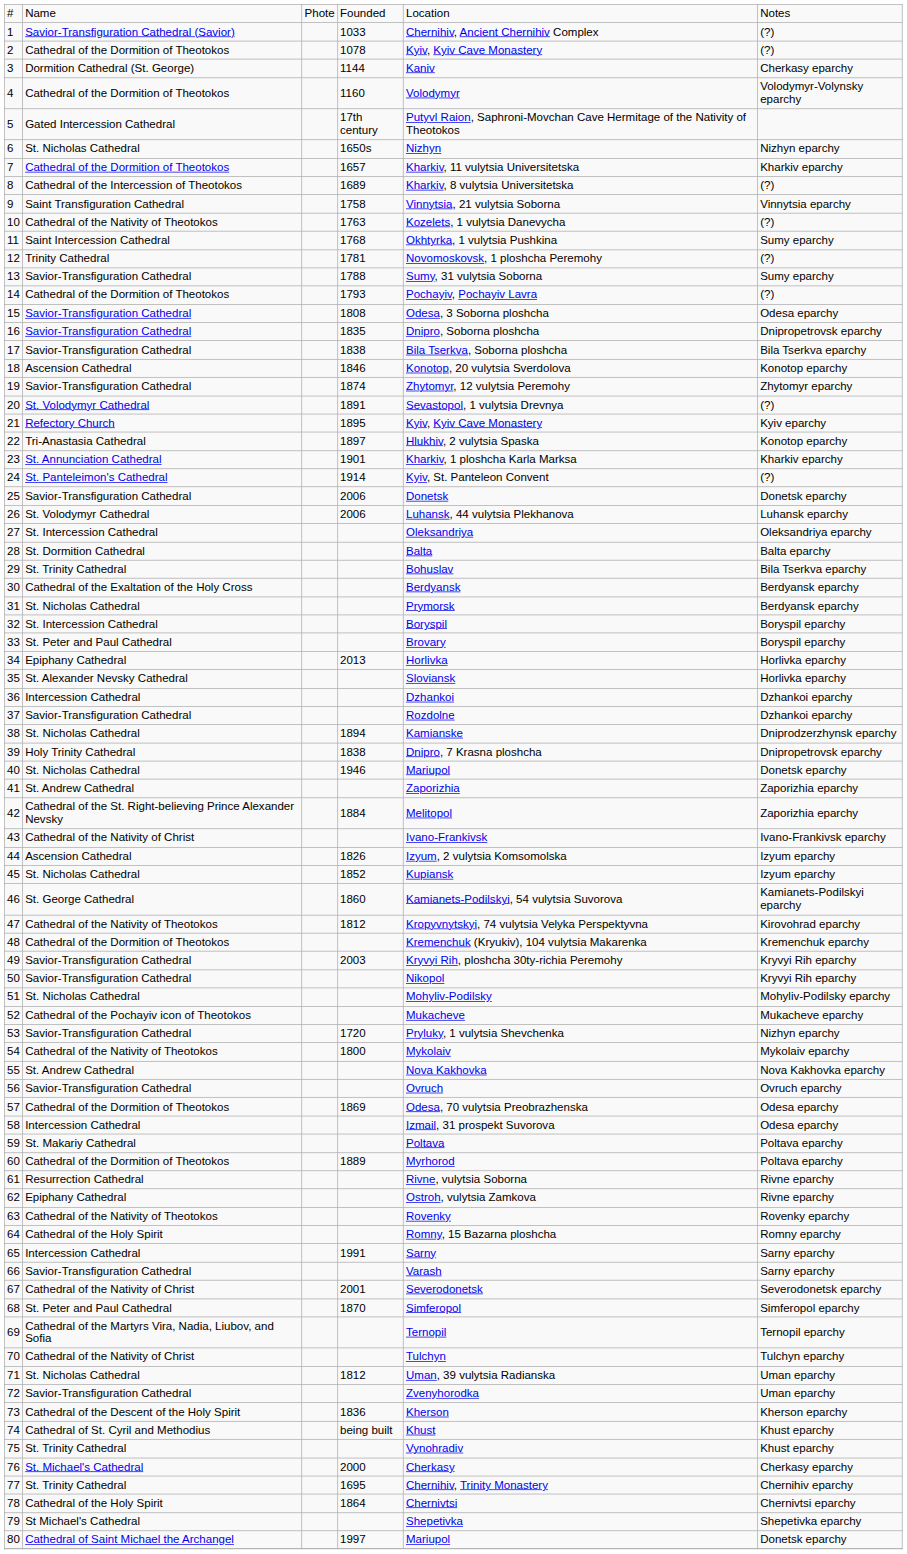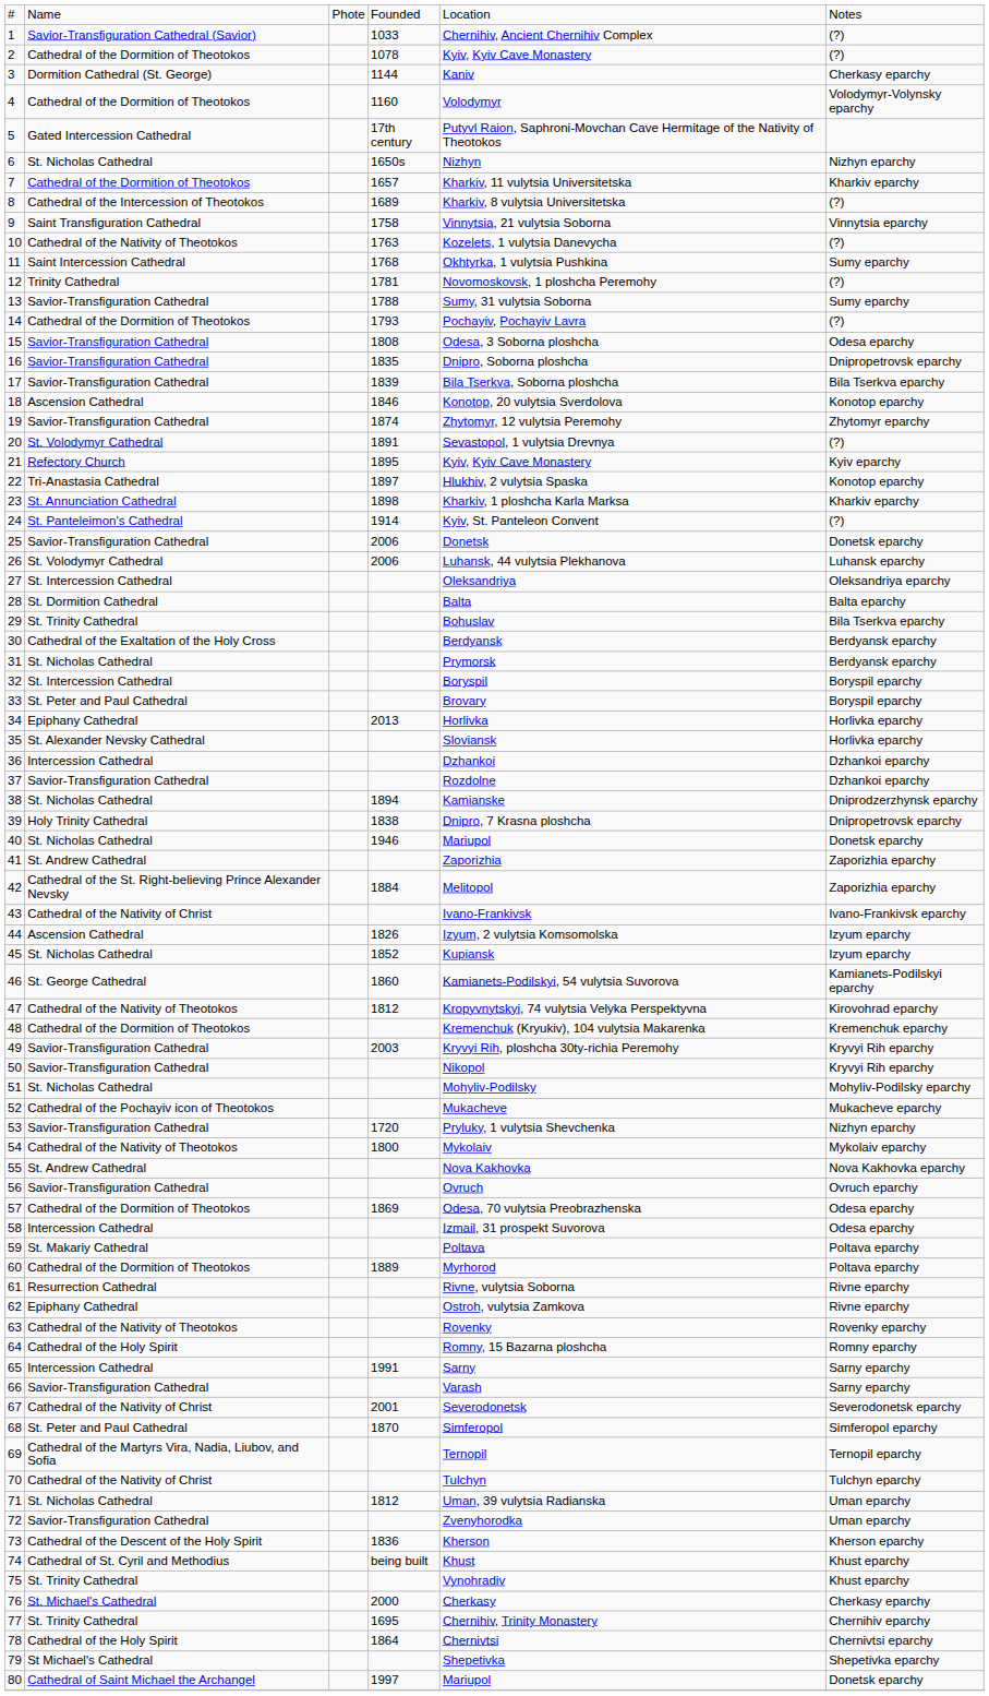 <table class="wikitable">
 <tr>
 <td>#</td>
 <td>Name</td>
 <td>Phote</td>
 <td>Founded</td>
 <td>Location</td>
 <td>Notes</td>
 </tr>
 <tr>
 <td>1</td>
 <td><a href='#'>Savior-Transfiguration Cathedral (Savior)</a></td>
 <td></td>
 <td>1033</td>
 <td><a href='#'>Chernihiv</a>, <a href='#'>Ancient Chernihiv</a> Complex</td>
 <td>(?)</td>
 </tr>
 <tr>
 <td>2</td>
 <td>Cathedral of the Dormition of Theotokos</td>
 <td></td>
 <td>1078</td>
 <td><a href='#'>Kyiv</a>, <a href='#'>Kyiv Cave Monastery</a></td>
 <td>(?)</td>
 </tr>
 <tr>
 <td>3</td>
 <td>Dormition Cathedral (St. George)</td>
 <td></td>
 <td>1144</td>
 <td><a href='#'>Kaniv</a></td>
 <td>Cherkasy eparchy</td>
 </tr>
 <tr>
 <td>4</td>
 <td>Cathedral of the Dormition of Theotokos</td>
 <td></td>
 <td>1160</td>
 <td><a href='#'>Volodymyr</a></td>
 <td>Volodymyr-Volynsky eparchy</td>
 </tr>
 <tr>
 <td>5</td>
 <td>Gated Intercession Cathedral</td>
 <td></td>
 <td>17th century</td>
 <td><a href='#'>Putyvl Raion</a>, Saphroni-Movchan Cave Hermitage of the Nativity of Theotokos</td>
 <td></td>
 </tr>
 <tr>
 <td>6</td>
 <td>St. Nicholas Cathedral</td>
 <td></td>
 <td>1650s</td>
 <td><a href='#'>Nizhyn</a></td>
 <td>Nizhyn eparchy</td>
 </tr>
 <tr>
 <td>7</td>
 <td><a href='#'>Cathedral of the Dormition of Theotokos</a></td>
 <td></td>
 <td>1657</td>
 <td><a href='#'>Kharkiv</a>, 11 vulytsia Universitetska</td>
 <td>Kharkiv eparchy</td>
 </tr>
 <tr>
 <td>8</td>
 <td>Cathedral of the Intercession of Theotokos</td>
 <td></td>
 <td>1689</td>
 <td><a href='#'>Kharkiv</a>, 8 vulytsia Universitetska</td>
 <td>(?)</td>
 </tr>
 <tr>
 <td>9</td>
 <td>Saint Transfiguration Cathedral</td>
 <td></td>
 <td>1758</td>
 <td><a href='#'>Vinnytsia</a>, 21 vulytsia Soborna</td>
 <td>Vinnytsia eparchy</td>
 </tr>
 <tr>
 <td>10</td>
 <td>Cathedral of the Nativity of Theotokos</td>
 <td></td>
 <td>1763</td>
 <td><a href='#'>Kozelets</a>, 1 vulytsia Danevycha</td>
 <td>(?)</td>
 </tr>
 <tr>
 <td>11</td>
 <td>Saint Intercession Cathedral</td>
 <td></td>
 <td>1768</td>
 <td><a href='#'>Okhtyrka</a>, 1 vulytsia Pushkina</td>
 <td>Sumy eparchy</td>
 </tr>
 <tr>
 <td>12</td>
 <td>Trinity Cathedral</td>
 <td></td>
 <td>1781</td>
 <td><a href='#'>Novomoskovsk</a>, 1 ploshcha Peremohy</td>
 <td>(?)</td>
 </tr>
 <tr>
 <td>13</td>
 <td>Savior-Transfiguration Cathedral</td>
 <td></td>
 <td>1788</td>
 <td><a href='#'>Sumy</a>, 31 vulytsia Soborna</td>
 <td>Sumy eparchy</td>
 </tr>
 <tr>
 <td>14</td>
 <td>Cathedral of the Dormition of Theotokos</td>
 <td></td>
 <td>1793</td>
 <td><a href='#'>Pochayiv</a>, <a href='#'>Pochayiv Lavra</a></td>
 <td>(?)</td>
 </tr>
 <tr>
 <td>15</td>
 <td><a href='#'>Savior-Transfiguration Cathedral</a></td>
 <td></td>
 <td>1808</td>
 <td><a href='#'>Odesa</a>, 3 Soborna ploshcha</td>
 <td>Odesa eparchy</td>
 </tr>
 <tr>
 <td>16</td>
 <td><a href='#'>Savior-Transfiguration Cathedral</a></td>
 <td></td>
 <td>1835</td>
 <td><a href='#'>Dnipro</a>, Soborna ploshcha</td>
 <td>Dnipropetrovsk eparchy</td>
 </tr>
 <tr>
 <td>17</td>
 <td>Savior-Transfiguration Cathedral</td>
 <td></td>
-<td>1838</td>
+<td>1839</td>
 <td><a href='#'>Bila Tserkva</a>, Soborna ploshcha</td>
 <td>Bila Tserkva eparchy</td>
 </tr>
 <tr>
 <td>18</td>
 <td>Ascension Cathedral</td>
 <td></td>
 <td>1846</td>
 <td><a href='#'>Konotop</a>, 20 vulytsia Sverdolova</td>
 <td>Konotop eparchy</td>
 </tr>
 <tr>
 <td>19</td>
 <td>Savior-Transfiguration Cathedral</td>
 <td></td>
 <td>1874</td>
 <td><a href='#'>Zhytomyr</a>, 12 vulytsia Peremohy</td>
 <td>Zhytomyr eparchy</td>
 </tr>
 <tr>
 <td>20</td>
 <td><a href='#'>St. Volodymyr Cathedral</a></td>
 <td></td>
 <td>1891</td>
 <td><a href='#'>Sevastopol</a>, 1 vulytsia Drevnya</td>
 <td>(?)</td>
 </tr>
 <tr>
 <td>21</td>
 <td><a href='#'>Refectory Church</a></td>
 <td></td>
 <td>1895</td>
 <td><a href='#'>Kyiv</a>, <a href='#'>Kyiv Cave Monastery</a></td>
 <td>Kyiv eparchy</td>
 </tr>
 <tr>
 <td>22</td>
 <td>Tri-Anastasia Cathedral</td>
 <td></td>
 <td>1897</td>
 <td><a href='#'>Hlukhiv</a>, 2 vulytsia Spaska</td>
 <td>Konotop eparchy</td>
 </tr>
 <tr>
 <td>23</td>
 <td><a href='#'>St. Annunciation Cathedral</a></td>
 <td></td>
-<td>1901</td>
+<td>1898</td>
 <td><a href='#'>Kharkiv</a>, 1 ploshcha Karla Marksa</td>
 <td>Kharkiv eparchy</td>
 </tr>
 <tr>
 <td>24</td>
 <td><a href='#'>St. Panteleimon's Cathedral</a></td>
 <td></td>
 <td>1914</td>
 <td><a href='#'>Kyiv</a>, St. Panteleon Convent</td>
 <td>(?)</td>
 </tr>
 <tr>
 <td>25</td>
 <td>Savior-Transfiguration Cathedral</td>
 <td></td>
 <td>2006</td>
 <td><a href='#'>Donetsk</a></td>
 <td>Donetsk eparchy</td>
 </tr>
 <tr>
 <td>26</td>
 <td>St. Volodymyr Cathedral</td>
 <td></td>
 <td>2006</td>
 <td><a href='#'>Luhansk</a>, 44 vulytsia Plekhanova</td>
 <td>Luhansk eparchy</td>
 </tr>
 <tr>
 <td>27</td>
 <td>St. Intercession Cathedral</td>
 <td></td>
 <td></td>
 <td><a href='#'>Oleksandriya</a></td>
 <td>Oleksandriya eparchy</td>
 </tr>
 <tr>
 <td>28</td>
 <td>St. Dormition Cathedral</td>
 <td></td>
 <td></td>
 <td><a href='#'>Balta</a></td>
 <td>Balta eparchy</td>
 </tr>
 <tr>
 <td>29</td>
 <td>St. Trinity Cathedral</td>
 <td></td>
 <td></td>
 <td><a href='#'>Bohuslav</a></td>
 <td>Bila Tserkva eparchy</td>
 </tr>
 <tr>
 <td>30</td>
 <td>Cathedral of the Exaltation of the Holy Cross</td>
 <td></td>
 <td></td>
 <td><a href='#'>Berdyansk</a></td>
 <td>Berdyansk eparchy</td>
 </tr>
 <tr>
 <td>31</td>
 <td>St. Nicholas Cathedral</td>
 <td></td>
 <td></td>
 <td><a href='#'>Prymorsk</a></td>
 <td>Berdyansk eparchy</td>
 </tr>
 <tr>
 <td>32</td>
 <td>St. Intercession Cathedral</td>
 <td></td>
 <td></td>
 <td><a href='#'>Boryspil</a></td>
 <td>Boryspil eparchy</td>
 </tr>
 <tr>
 <td>33</td>
 <td>St. Peter and Paul Cathedral</td>
 <td></td>
 <td></td>
 <td><a href='#'>Brovary</a></td>
 <td>Boryspil eparchy</td>
 </tr>
 <tr>
 <td>34</td>
 <td>Epiphany Cathedral</td>
 <td></td>
 <td>2013</td>
 <td><a href='#'>Horlivka</a></td>
 <td>Horlivka eparchy</td>
 </tr>
 <tr>
 <td>35</td>
 <td>St. Alexander Nevsky Cathedral</td>
 <td></td>
 <td></td>
 <td><a href='#'>Sloviansk</a></td>
 <td>Horlivka eparchy</td>
 </tr>
 <tr>
 <td>36</td>
 <td>Intercession Cathedral</td>
 <td></td>
 <td></td>
 <td><a href='#'>Dzhankoi</a></td>
 <td>Dzhankoi eparchy</td>
 </tr>
 <tr>
 <td>37</td>
 <td>Savior-Transfiguration Cathedral</td>
 <td></td>
 <td></td>
 <td><a href='#'>Rozdolne</a></td>
 <td>Dzhankoi eparchy</td>
 </tr>
 <tr>
 <td>38</td>
 <td>St. Nicholas Cathedral</td>
 <td></td>
 <td>1894</td>
 <td><a href='#'>Kamianske</a></td>
 <td>Dniprodzerzhynsk eparchy</td>
 </tr>
 <tr>
 <td>39</td>
 <td>Holy Trinity Cathedral</td>
 <td></td>
 <td>1838</td>
 <td><a href='#'>Dnipro</a>, 7 Krasna ploshcha</td>
 <td>Dnipropetrovsk eparchy</td>
 </tr>
 <tr>
 <td>40</td>
 <td>St. Nicholas Cathedral</td>
 <td></td>
 <td>1946</td>
 <td><a href='#'>Mariupol</a></td>
 <td>Donetsk eparchy</td>
 </tr>
 <tr>
 <td>41</td>
 <td>St. Andrew Cathedral</td>
 <td></td>
 <td></td>
 <td><a href='#'>Zaporizhia</a></td>
 <td>Zaporizhia eparchy</td>
 </tr>
 <tr>
 <td>42</td>
 <td>Cathedral of the St. Right-believing Prince Alexander Nevsky</td>
 <td></td>
 <td>1884</td>
 <td><a href='#'>Melitopol</a></td>
 <td>Zaporizhia eparchy</td>
 </tr>
 <tr>
 <td>43</td>
 <td>Cathedral of the Nativity of Christ</td>
 <td></td>
 <td></td>
 <td><a href='#'>Ivano-Frankivsk</a></td>
 <td>Ivano-Frankivsk eparchy</td>
 </tr>
 <tr>
 <td>44</td>
 <td>Ascension Cathedral</td>
 <td></td>
 <td>1826</td>
 <td><a href='#'>Izyum</a>, 2 vulytsia Komsomolska</td>
 <td>Izyum eparchy</td>
 </tr>
 <tr>
 <td>45</td>
 <td>St. Nicholas Cathedral</td>
 <td></td>
 <td>1852</td>
 <td><a href='#'>Kupiansk</a></td>
 <td>Izyum eparchy</td>
 </tr>
 <tr>
 <td>46</td>
 <td>St. George Cathedral</td>
 <td></td>
 <td>1860</td>
 <td><a href='#'>Kamianets-Podilskyi</a>, 54 vulytsia Suvorova</td>
 <td>Kamianets-Podilskyi eparchy</td>
 </tr>
 <tr>
 <td>47</td>
 <td>Cathedral of the Nativity of Theotokos</td>
 <td></td>
 <td>1812</td>
 <td><a href='#'>Kropyvnytskyi</a>, 74 vulytsia Velyka Perspektyvna</td>
 <td>Kirovohrad eparchy</td>
 </tr>
 <tr>
 <td>48</td>
 <td>Cathedral of the Dormition of Theotokos</td>
 <td></td>
 <td></td>
 <td><a href='#'>Kremenchuk</a> (Kryukiv), 104 vulytsia Makarenka</td>
 <td>Kremenchuk eparchy</td>
 </tr>
 <tr>
 <td>49</td>
 <td>Savior-Transfiguration Cathedral</td>
 <td></td>
 <td>2003</td>
 <td><a href='#'>Kryvyi Rih</a>, ploshcha 30ty-richia Peremohy</td>
 <td>Kryvyi Rih eparchy</td>
 </tr>
 <tr>
 <td>50</td>
 <td>Savior-Transfiguration Cathedral</td>
 <td></td>
 <td></td>
 <td><a href='#'>Nikopol</a></td>
 <td>Kryvyi Rih eparchy</td>
 </tr>
 <tr>
 <td>51</td>
 <td>St. Nicholas Cathedral</td>
 <td></td>
 <td></td>
 <td><a href='#'>Mohyliv-Podilsky</a></td>
 <td>Mohyliv-Podilsky eparchy</td>
 </tr>
 <tr>
 <td>52</td>
 <td>Cathedral of the Pochayiv icon of Theotokos</td>
 <td></td>
 <td></td>
 <td><a href='#'>Mukacheve</a></td>
 <td>Mukacheve eparchy</td>
 </tr>
 <tr>
 <td>53</td>
 <td>Savior-Transfiguration Cathedral</td>
 <td></td>
 <td>1720</td>
 <td><a href='#'>Pryluky</a>, 1 vulytsia Shevchenka</td>
 <td>Nizhyn eparchy</td>
 </tr>
 <tr>
 <td>54</td>
 <td>Cathedral of the Nativity of Theotokos</td>
 <td></td>
 <td>1800</td>
 <td><a href='#'>Mykolaiv</a></td>
 <td>Mykolaiv eparchy</td>
 </tr>
 <tr>
 <td>55</td>
 <td>St. Andrew Cathedral</td>
 <td></td>
 <td></td>
 <td><a href='#'>Nova Kakhovka</a></td>
 <td>Nova Kakhovka eparchy</td>
 </tr>
 <tr>
 <td>56</td>
 <td>Savior-Transfiguration Cathedral</td>
 <td></td>
 <td></td>
 <td><a href='#'>Ovruch</a></td>
 <td>Ovruch eparchy</td>
 </tr>
 <tr>
 <td>57</td>
 <td>Cathedral of the Dormition of Theotokos</td>
 <td></td>
 <td>1869</td>
 <td><a href='#'>Odesa</a>, 70 vulytsia Preobrazhenska</td>
 <td>Odesa eparchy</td>
 </tr>
 <tr>
 <td>58</td>
 <td>Intercession Cathedral</td>
 <td></td>
 <td></td>
 <td><a href='#'>Izmail</a>, 31 prospekt Suvorova</td>
 <td>Odesa eparchy</td>
 </tr>
 <tr>
 <td>59</td>
 <td>St. Makariy Cathedral</td>
 <td></td>
 <td></td>
 <td><a href='#'>Poltava</a></td>
 <td>Poltava eparchy</td>
 </tr>
 <tr>
 <td>60</td>
 <td>Cathedral of the Dormition of Theotokos</td>
 <td></td>
 <td>1889</td>
 <td><a href='#'>Myrhorod</a></td>
 <td>Poltava eparchy</td>
 </tr>
 <tr>
 <td>61</td>
 <td>Resurrection Cathedral</td>
 <td></td>
 <td></td>
 <td><a href='#'>Rivne</a>, vulytsia Soborna</td>
 <td>Rivne eparchy</td>
 </tr>
 <tr>
 <td>62</td>
 <td>Epiphany Cathedral</td>
 <td></td>
 <td></td>
 <td><a href='#'>Ostroh</a>, vulytsia Zamkova</td>
 <td>Rivne eparchy</td>
 </tr>
 <tr>
 <td>63</td>
 <td>Cathedral of the Nativity of Theotokos</td>
 <td></td>
 <td></td>
 <td><a href='#'>Rovenky</a></td>
 <td>Rovenky eparchy</td>
 </tr>
 <tr>
 <td>64</td>
 <td>Cathedral of the Holy Spirit</td>
 <td></td>
 <td></td>
 <td><a href='#'>Romny</a>, 15 Bazarna ploshcha</td>
 <td>Romny eparchy</td>
 </tr>
 <tr>
 <td>65</td>
 <td>Intercession Cathedral</td>
 <td></td>
 <td>1991</td>
 <td><a href='#'>Sarny</a></td>
 <td>Sarny eparchy</td>
 </tr>
 <tr>
 <td>66</td>
 <td>Savior-Transfiguration Cathedral</td>
 <td></td>
 <td></td>
 <td><a href='#'>Varash</a></td>
 <td>Sarny eparchy</td>
 </tr>
 <tr>
 <td>67</td>
 <td>Cathedral of the Nativity of Christ</td>
 <td></td>
 <td>2001</td>
 <td><a href='#'>Severodonetsk</a></td>
 <td>Severodonetsk eparchy</td>
 </tr>
 <tr>
 <td>68</td>
 <td>St. Peter and Paul Cathedral</td>
 <td></td>
 <td>1870</td>
 <td><a href='#'>Simferopol</a></td>
 <td>Simferopol eparchy</td>
 </tr>
 <tr>
 <td>69</td>
 <td>Cathedral of the Martyrs Vira, Nadia, Liubov, and Sofia</td>
 <td></td>
 <td></td>
 <td><a href='#'>Ternopil</a></td>
 <td>Ternopil eparchy</td>
 </tr>
 <tr>
 <td>70</td>
 <td>Cathedral of the Nativity of Christ</td>
 <td></td>
 <td></td>
 <td><a href='#'>Tulchyn</a></td>
 <td>Tulchyn eparchy</td>
 </tr>
 <tr>
 <td>71</td>
 <td>St. Nicholas Cathedral</td>
 <td></td>
 <td>1812</td>
 <td><a href='#'>Uman</a>, 39 vulytsia Radianska</td>
 <td>Uman eparchy</td>
 </tr>
 <tr>
 <td>72</td>
 <td>Savior-Transfiguration Cathedral</td>
 <td></td>
 <td></td>
 <td><a href='#'>Zvenyhorodka</a></td>
 <td>Uman eparchy</td>
 </tr>
 <tr>
 <td>73</td>
 <td>Cathedral of the Descent of the Holy Spirit</td>
 <td></td>
 <td>1836</td>
 <td><a href='#'>Kherson</a></td>
 <td>Kherson eparchy</td>
 </tr>
 <tr>
 <td>74</td>
 <td>Cathedral of St. Cyril and Methodius</td>
 <td></td>
 <td>being built</td>
 <td><a href='#'>Khust</a></td>
 <td>Khust eparchy</td>
 </tr>
 <tr>
 <td>75</td>
 <td>St. Trinity Cathedral</td>
 <td></td>
 <td></td>
 <td><a href='#'>Vynohradiv</a></td>
 <td>Khust eparchy</td>
 </tr>
 <tr>
 <td>76</td>
 <td><a href='#'>St. Michael's Cathedral</a></td>
 <td></td>
 <td>2000</td>
 <td><a href='#'>Cherkasy</a></td>
 <td>Cherkasy eparchy</td>
 </tr>
 <tr>
 <td>77</td>
 <td>St. Trinity Cathedral</td>
 <td></td>
 <td>1695</td>
 <td><a href='#'>Chernihiv</a>, <a href='#'>Trinity Monastery</a></td>
 <td>Chernihiv eparchy</td>
 </tr>
 <tr>
 <td>78</td>
 <td>Cathedral of the Holy Spirit</td>
 <td></td>
 <td>1864</td>
 <td><a href='#'>Chernivtsi</a></td>
 <td>Chernivtsi eparchy</td>
 </tr>
 <tr>
 <td>79</td>
 <td>St Michael's Cathedral</td>
 <td></td>
 <td></td>
 <td><a href='#'>Shepetivka</a></td>
 <td>Shepetivka eparchy</td>
 </tr>
 <tr>
 <td>80</td>
 <td><a href='#'>Cathedral of Saint Michael the Archangel</a></td>
 <td></td>
 <td>1997</td>
 <td><a href='#'>Mariupol</a></td>
 <td>Donetsk eparchy</td>
 </tr>
 <tr>
 </tr>
 </table>
